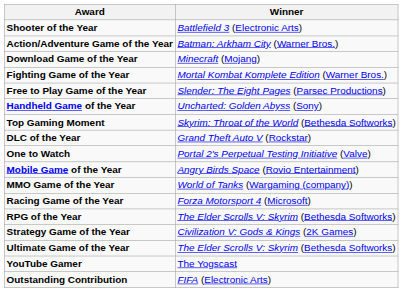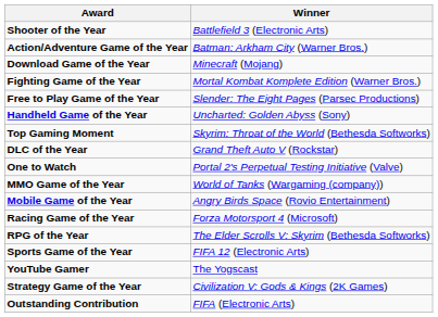 <table class="wikitable">
 <tr>
 <th><strong>Award</strong></th>
 <th><strong>Winner</strong></th>
 </tr>
 <tr>
 <td><strong>Shooter of the Year</strong></td>
 <td><em><a href='#'>Battlefield 3</a></em> (<a href='#'>Electronic Arts</a>)</td>
 </tr>
 <tr>
 <td><strong>Action/Adventure Game of the Year</strong></td>
 <td><em><a href='#'>Batman: Arkham City</a></em> (<a href='#'>Warner Bros.</a>)</td>
 </tr>
 <tr>
 <td><strong>Download Game of the Year</strong></td>
 <td><em><a href='#'>Minecraft</a></em> (<a href='#'>Mojang</a>)</td>
 </tr>
 <tr>
 <td><strong>Fighting Game of the Year</strong></td>
 <td><em><a href='#'>Mortal Kombat Komplete Edition</a></em> (<a href='#'>Warner Bros.</a>)</td>
 </tr>
 <tr>
 <td><strong>Free to Play Game of the Year</strong></td>
 <td><em><a href='#'>Slender: The Eight Pages</a></em> (<a href='#'>Parsec Productions</a>)</td>
 </tr>
 <tr>
 <td><strong><a href='#'>Handheld Game</a> of the Year</strong></td>
 <td><em><a href='#'>Uncharted: Golden Abyss</a></em> (<a href='#'>Sony</a>)</td>
 </tr>
 <tr>
 <td><strong>Top Gaming Moment</strong></td>
 <td><em><a href='#'>Skyrim: Throat of the World</a></em> (<a href='#'>Bethesda Softworks</a>)</td>
 </tr>
 <tr>
 <td><strong>DLC of the Year</strong></td>
 <td><em><a href='#'>Grand Theft Auto V</a></em> (<a href='#'>Rockstar</a>)</td>
 </tr>
 <tr>
 <td><strong>One to Watch</strong></td>
 <td><em><a href='#'>Portal 2's Perpetual Testing Initiative</a></em> (<a href='#'>Valve</a>)</td>
 </tr>
 <tr>
+<td><strong>MMO Game of the Year</strong></td>
+<td><em><a href='#'>World of Tanks</a></em> (<a href='#'>Wargaming (company)</a>)</td>
+</tr>
+<tr>
 <td><strong><a href='#'>Mobile Game</a> of the Year</strong></td>
 <td><em><a href='#'>Angry Birds Space</a></em> (<a href='#'>Rovio Entertainment</a>)</td>
-</tr>
-<tr>
-<td><strong>MMO Game of the Year</strong></td>
-<td><em><a href='#'>World of Tanks</a></em> (<a href='#'>Wargaming (company)</a>)</td>
 </tr>
 <tr>
 <td><strong>Racing Game of the Year</strong></td>
 <td><em><a href='#'>Forza Motorsport 4</a></em> (<a href='#'>Microsoft</a>)</td>
 </tr>
 <tr>
 <td><strong>RPG of the Year</strong></td>
 <td><em><a href='#'>The Elder Scrolls V: Skyrim</a></em> (<a href='#'>Bethesda Softworks</a>)</td>
 </tr>
 <tr>
-<td><strong>Strategy Game of the Year</strong></td>
-<td><em><a href='#'>Civilization V: Gods & Kings</a></em> (<a href='#'>2K Games</a>)</td>
-</tr>
-<tr>
-<td><strong>Ultimate Game of the Year</strong></td>
-<td><em><a href='#'>The Elder Scrolls V: Skyrim</a></em> (<a href='#'>Bethesda Softworks</a>)</td>
+<td><strong>Sports Game of the Year</strong></td>
+<td><em><a href='#'>FIFA 12</a></em> (<a href='#'>Electronic Arts</a>)</td>
 </tr>
 <tr>
 <td><strong>YouTube Gamer</strong></td>
 <td><a href='#'>The Yogscast</a></td>
 </tr>
 <tr>
+<td><strong>Strategy Game of the Year</strong></td>
+<td><em><a href='#'>Civilization V: Gods & Kings</a></em> (<a href='#'>2K Games</a>)</td>
+</tr>
+<tr>
 <td><strong>Outstanding Contribution</strong></td>
 <td><em><a href='#'>FIFA</a></em> (<a href='#'>Electronic Arts</a>)</td>
 </tr>
 </table>
